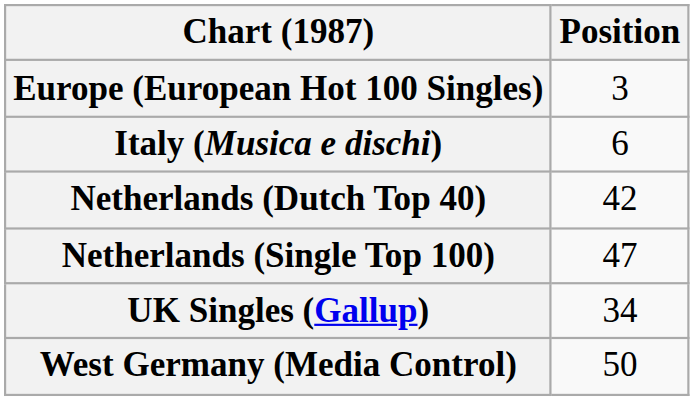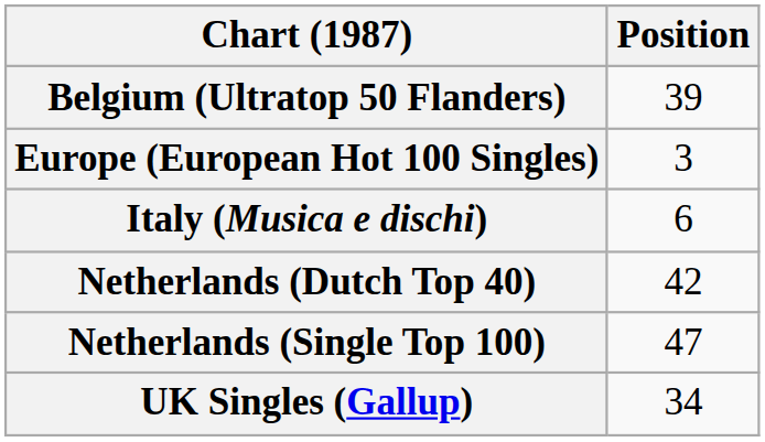 <table class="wikitable sortable plainrowheaders" style="text-align:center">
 <tr>
 <th scope="col">Chart (1987)</th>
 <th scope="col">Position</th>
+</tr>
+<tr>
+<th scope="row">Belgium (Ultratop 50 Flanders)</th>
+<td>39</td>
 </tr>
 <tr>
 <th scope="row">Europe (European Hot 100 Singles)</th>
 <td>3</td>
 </tr>
 <tr>
 <th scope="row">Italy (<em>Musica e dischi</em>)</th>
 <td>6</td>
 </tr>
 <tr>
 <th scope="row">Netherlands (Dutch Top 40)</th>
 <td>42</td>
 </tr>
 <tr>
 <th scope="row">Netherlands (Single Top 100)</th>
 <td>47</td>
 </tr>
 <tr>
 <th scope="row">UK Singles (<a href='#'>Gallup</a>)</th>
 <td>34</td>
 </tr>
-<tr>
-<th scope="row">West Germany (Media Control)</th>
-<td>50</td>
-</tr>
 </table>
